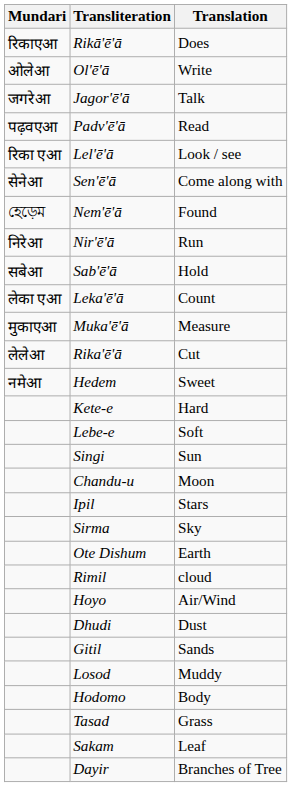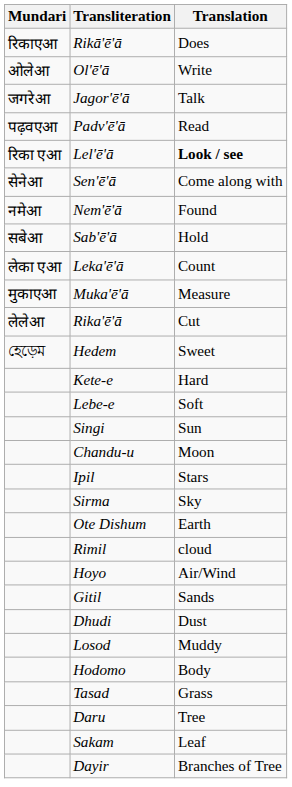 <table class="wikitable">
 <tr>
 <th>Mundari</th>
 <th>Transliteration</th>
 <th>Translation</th>
 </tr>
 <tr>
 <td>रिकाएआ</td>
 <td><em>Rikā'ē'ā</em></td>
 <td>Does</td>
 </tr>
 <tr>
 <td>ओलेआ</td>
 <td><em>Ol'ē'ā</em></td>
 <td>Write</td>
 </tr>
 <tr>
 <td>जगरेआ</td>
 <td><em>Jagor'ē'ā</em></td>
 <td>Talk</td>
 </tr>
 <tr>
 <td>पढ़वएआ</td>
 <td><em>Padv'ē'ā</em></td>
 <td>Read</td>
 </tr>
 <tr>
 <td>रिका एआ</td>
 <td><em>Lel'ē'ā</em></td>
-<td>Look / see</td>
+<td><strong>Look / see</strong></td>
 </tr>
 <tr>
 <td>सेनेआ</td>
 <td><em>Sen'ē'ā</em></td>
 <td>Come along with</td>
 </tr>
 <tr>
-<td>হেড়েম</td>
+<td>नमेआ</td>
 <td><em>Nem'ē'ā</em></td>
 <td>Found</td>
-</tr>
-<tr>
-<td>निरेआ</td>
-<td><em> Nir'ē'ā</em></td>
-<td>Run</td>
 </tr>
 <tr>
 <td>सबेआ</td>
 <td><em>Sab'ē'ā</em></td>
 <td>Hold</td>
 </tr>
 <tr>
 <td>लेका एआ</td>
 <td><em>Leka'ē'ā</em></td>
 <td>Count</td>
 </tr>
 <tr>
 <td>मुकाएआ</td>
 <td><em>Muka'ē'ā</em></td>
 <td>Measure</td>
 </tr>
 <tr>
 <td>लेलेआ</td>
 <td><em>Rika'ē'ā</em></td>
 <td>Cut</td>
 </tr>
 <tr>
-<td>नमेआ</td>
+<td>হেড়েম</td>
 <td><em>Hedem </em></td>
 <td>Sweet</td>
 </tr>
 <tr>
 <td></td>
 <td><em>Kete-e </em></td>
 <td>Hard</td>
 </tr>
 <tr>
 <td></td>
 <td><em>Lebe-e </em></td>
 <td>Soft</td>
 </tr>
 <tr>
 <td></td>
 <td><em>Singi  </em></td>
 <td>Sun</td>
 </tr>
 <tr>
 <td></td>
 <td><em>Chandu-u</em></td>
 <td>Moon</td>
 </tr>
 <tr>
 <td></td>
 <td><em>Ipil    </em></td>
 <td>Stars</td>
 </tr>
 <tr>
 <td></td>
 <td><em>Sirma   </em></td>
 <td>Sky</td>
 </tr>
 <tr>
 <td></td>
 <td><em>Ote Dishum</em></td>
 <td>Earth</td>
 </tr>
 <tr>
 <td></td>
 <td><em>Rimil</em></td>
 <td>cloud</td>
 </tr>
 <tr>
 <td></td>
 <td><em>Hoyo</em></td>
 <td>Air/Wind</td>
 </tr>
 <tr>
 <td></td>
-<td><em>Dhudi</em></td>
-<td>Dust</td>
+<td><em>Gitil</em></td>
+<td>Sands</td>
 </tr>
 <tr>
 <td></td>
-<td><em>Gitil</em></td>
-<td>Sands</td>
+<td><em>Dhudi</em></td>
+<td>Dust</td>
 </tr>
 <tr>
 <td></td>
 <td><em>Losod</em></td>
 <td>Muddy</td>
 </tr>
 <tr>
 <td></td>
 <td><em>Hodomo</em></td>
 <td>Body</td>
 </tr>
 <tr>
 <td></td>
 <td><em>Tasad</em></td>
 <td>Grass</td>
 </tr>
 <tr>
 <td></td>
+<td><em>Daru</em></td>
+<td>Tree</td>
+</tr>
+<tr>
+<td></td>
 <td><em>Sakam</em></td>
 <td>Leaf</td>
 </tr>
 <tr>
 <td></td>
 <td><em>Dayir</em></td>
 <td>Branches of Tree</td>
 </tr>
 </table>
